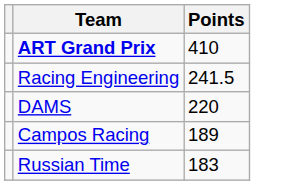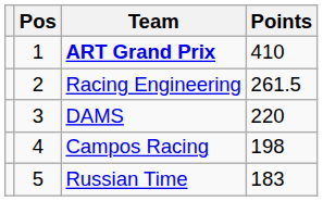 <table class="wikitable" style="font-size:85%;">
 <tr>
 <th></th>
+<th>Pos</th>
 <th>Team</th>
 <th>Points</th>
 </tr>
 <tr>
 <td></td>
+<td align="center">1</td>
 <td> <strong><a href='#'>ART Grand Prix</a></strong></td>
 <td>410</td>
 </tr>
 <tr>
 <td></td>
+<td align="center">2</td>
 <td> <a href='#'>Racing Engineering</a></td>
-<td>241.5</td>
+<td>261.5</td>
 </tr>
 <tr>
 <td></td>
+<td align="center">3</td>
 <td> <a href='#'>DAMS</a></td>
 <td>220</td>
 </tr>
 <tr>
 <td></td>
+<td align="center">4</td>
 <td> <a href='#'>Campos Racing</a></td>
-<td>189</td>
+<td>198</td>
 </tr>
 <tr>
 <td></td>
+<td align="center">5</td>
 <td> <a href='#'>Russian Time</a></td>
 <td>183</td>
 </tr>
 </table>
